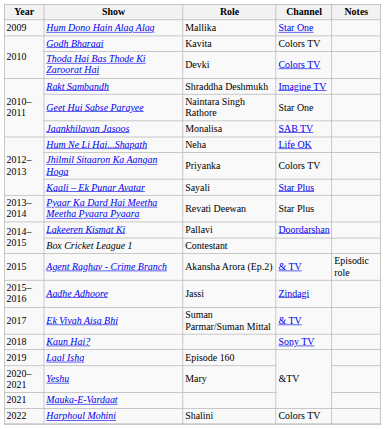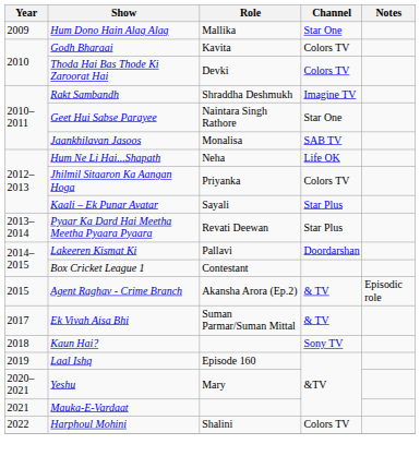 <table class="wikitable sortable">
 <tr>
 <th>Year</th>
 <th>Show</th>
 <th>Role</th>
 <th>Channel</th>
 <th>Notes</th>
 </tr>
 <tr>
 <td>2009</td>
 <td><em><a href='#'>Hum Dono Hain Alag Alag</a></em></td>
 <td>Mallika</td>
 <td><a href='#'>Star One</a></td>
 <td></td>
 </tr>
 <tr>
 <td rowspan="2">2010</td>
 <td><em><a href='#'>Godh Bharaai</a></em></td>
 <td>Kavita</td>
 <td>Colors TV</td>
 <td></td>
 </tr>
 <tr>
 <td><em><a href='#'>Thoda Hai Bas Thode Ki Zaroorat Hai</a></em></td>
 <td>Devki</td>
 <td><a href='#'>Colors TV</a></td>
 <td></td>
 </tr>
 <tr>
 <td rowspan="3">2010–2011</td>
 <td><em><a href='#'>Rakt Sambandh</a></em></td>
 <td>Shraddha Deshmukh</td>
 <td><a href='#'>Imagine TV</a></td>
 <td><em></em></td>
 </tr>
 <tr>
 <td><em><a href='#'>Geet Hui Sabse Parayee</a></em></td>
 <td>Naintara Singh Rathore</td>
 <td>Star One</td>
 <td></td>
 </tr>
 <tr>
 <td><em><a href='#'>Jaankhilavan Jasoos</a></em></td>
 <td>Monalisa</td>
 <td><a href='#'>SAB TV</a></td>
 <td><em></em></td>
 </tr>
 <tr>
 <td rowspan="3">2012–2013</td>
 <td><em><a href='#'>Hum Ne Li Hai...Shapath</a></em></td>
 <td>Neha</td>
 <td><a href='#'>Life OK</a></td>
 <td><em></em></td>
 </tr>
 <tr>
 <td><em><a href='#'>Jhilmil Sitaaron Ka Aangan Hoga</a></em></td>
 <td>Priyanka</td>
 <td>Colors TV</td>
 <td></td>
 </tr>
 <tr>
 <td><em><a href='#'>Kaali – Ek Punar Avatar</a></em></td>
 <td>Sayali</td>
 <td><a href='#'>Star Plus</a></td>
 <td></td>
 </tr>
 <tr>
 <td>2013–2014</td>
 <td><em><a href='#'>Pyaar Ka Dard Hai Meetha Meetha Pyaara Pyaara</a></em></td>
 <td>Revati Deewan</td>
 <td>Star Plus</td>
 <td></td>
 </tr>
 <tr>
 <td rowspan="2">2014–2015</td>
 <td><em><a href='#'>Lakeeren Kismat Ki</a></em></td>
 <td>Pallavi</td>
 <td><a href='#'>Doordarshan</a></td>
 <td></td>
 </tr>
 <tr>
 <td><em>Box Cricket League 1</em></td>
 <td>Contestant</td>
 <td></td>
 <td></td>
 </tr>
 <tr>
 <td>2015</td>
 <td><em><a href='#'>Agent Raghav - Crime Branch</a></em></td>
 <td>Akansha Arora (Ep.2)</td>
 <td><a href='#'>& TV</a></td>
 <td>Episodic role</td>
 </tr>
 <tr>
-<td>2015–2016</td>
-<td><em><a href='#'>Aadhe Adhoore</a></em></td>
-<td>Jassi</td>
-<td><a href='#'>Zindagi</a></td>
-<td><em></em></td>
-</tr>
-<tr>
 <td>2017</td>
 <td><em><a href='#'>Ek Vivah Aisa Bhi</a></em></td>
 <td>Suman Parmar/Suman Mittal</td>
 <td><a href='#'>& TV</a></td>
 <td><em></em></td>
 </tr>
 <tr>
 <td>2018</td>
 <td><em><a href='#'>Kaun Hai?</a></em></td>
 <td></td>
 <td><a href='#'>Sony TV</a></td>
 <td></td>
 </tr>
 <tr>
 <td>2019</td>
 <td><em><a href='#'> Laal Ishq</a></em></td>
 <td>Episode 160</td>
 <td rowspan="3">&TV</td>
 <td></td>
 </tr>
 <tr>
 <td>2020–2021</td>
 <td><em><a href='#'>Yeshu</a></em></td>
 <td>Mary</td>
 <td></td>
 </tr>
 <tr>
 <td>2021</td>
 <td><em><a href='#'>Mauka-E-Vardaat</a></em></td>
 <td></td>
 <td></td>
 </tr>
 <tr>
 <td>2022</td>
 <td><em><a href='#'>Harphoul Mohini</a></em></td>
 <td>Shalini</td>
 <td>Colors TV</td>
 <td></td>
 </tr>
 <tr>
 </tr>
 </table>
